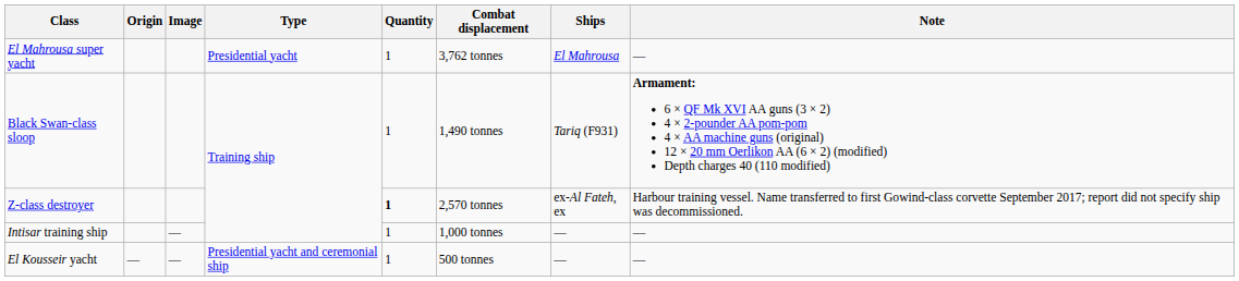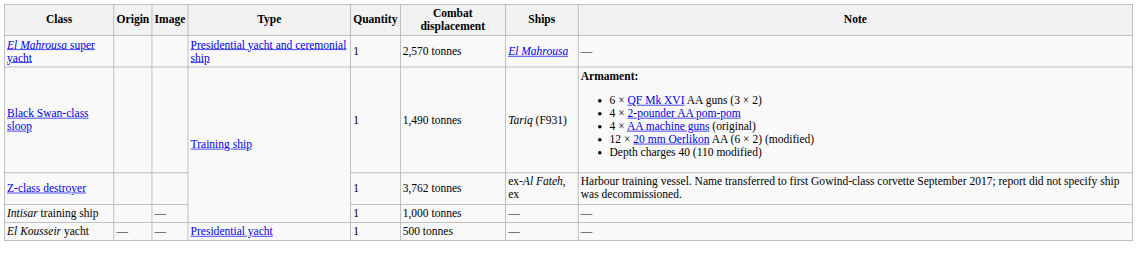 <table class="wikitable">
 <tr>
 <th>Class</th>
 <th>Origin</th>
 <th>Image</th>
 <th>Type</th>
 <th>Quantity</th>
 <th>Combat displacement</th>
 <th>Ships</th>
 <th>Note</th>
 </tr>
 <tr>
 <td><a href='#'><em>El Mahrousa</em> super yacht</a></td>
 <td></td>
 <td></td>
-<td><a href='#'>Presidential yacht</a></td>
+<td><a href='#'>Presidential yacht and ceremonial ship</a></td>
 <td>1</td>
-<td>3,762 tonnes</td>
+<td>2,570 tonnes</td>
 <td><em><a href='#'>El Mahrousa</a></em></td>
 <td>—</td>
 </tr>
 <tr>
 <td><a href='#'>Black Swan-class sloop</a></td>
 <td></td>
 <td></td>
 <td rowspan="3"><a href='#'>Training ship</a></td>
 <td>1</td>
 <td>1,490 tonnes</td>
 <td><em>Tariq</em> (F931)</td>
 <td><strong>Armament:</strong><br><ul><li>6 × <a href='#'>QF  Mk XVI</a> AA guns (3 × 2)</li><li>4 × <a href='#'>2-pounder AA pom-pom</a></li><li>4 × <a href='#'> AA machine guns</a> (original)</li><li>12 × <a href='#'>20 mm Oerlikon</a> AA (6 × 2) (modified)</li><li>Depth charges 40 (110 modified)</li></ul></td>
 </tr>
 <tr>
 <td><a href='#'>Z-class destroyer</a></td>
 <td></td>
 <td></td>
-<td><strong>1</strong></td>
-<td>2,570 tonnes</td>
+<td>1</td>
+<td>3,762 tonnes</td>
 <td>ex-<em>Al Fateh</em>, ex </td>
 <td>Harbour training vessel. Name transferred to first Gowind-class corvette September 2017; report did not specify ship was decommissioned.</td>
 </tr>
 <tr>
 <td><em>Intisar</em> training ship</td>
 <td></td>
 <td>—</td>
 <td>1</td>
 <td>1,000 tonnes</td>
 <td>—</td>
 <td>—</td>
 </tr>
 <tr>
 <td><em>El Kousseir</em> yacht</td>
 <td>—</td>
 <td>—</td>
-<td><a href='#'>Presidential yacht and ceremonial ship</a></td>
+<td><a href='#'>Presidential yacht</a></td>
 <td>1</td>
 <td>500 tonnes</td>
 <td>—</td>
 <td>—</td>
 </tr>
 </table>
